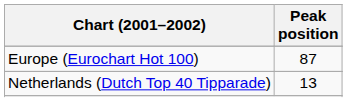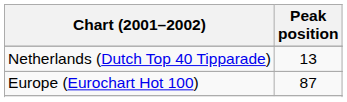 <table class="wikitable sortable">
 <tr>
 <th>Chart (2001–2002)</th>
 <th>Peak<br>position</th>
 </tr>
 <tr>
 </tr>
 <tr>
-<td>Europe (<a href='#'>Eurochart Hot 100</a>)</td>
-<td align="center">87</td>
+<td>Netherlands (<a href='#'>Dutch Top 40 Tipparade</a>)</td>
+<td align="center">13</td>
 </tr>
 <tr>
 </tr>
 <tr>
 </tr>
 <tr>
-<td>Netherlands (<a href='#'>Dutch Top 40 Tipparade</a>)</td>
-<td align="center">13</td>
+<td>Europe (<a href='#'>Eurochart Hot 100</a>)</td>
+<td align="center">87</td>
 </tr>
 <tr>
 </tr>
 <tr>
 </tr>
 <tr>
 </tr>
 <tr>
 </tr>
 <tr>
 </tr>
 <tr>
 </tr>
 </table>
